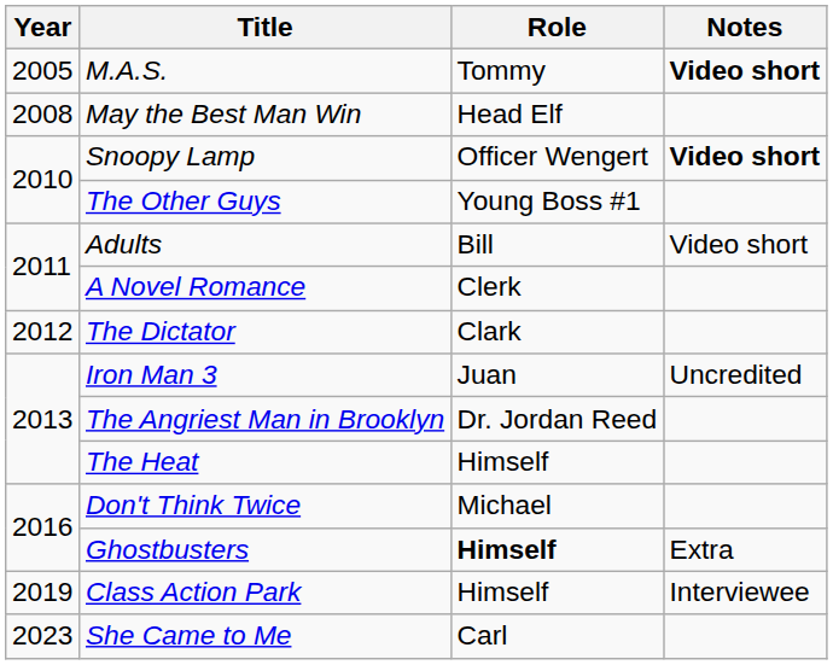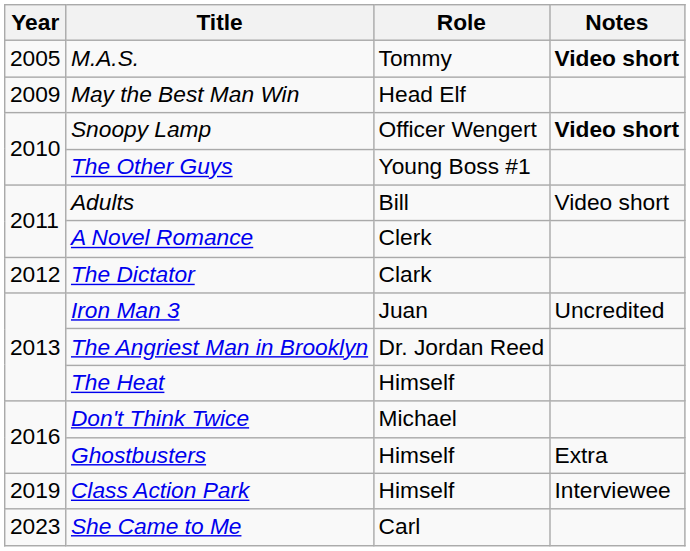 <table class="wikitable sortable plainrowheaders">
 <tr>
 <th scope="col">Year</th>
 <th scope="col">Title</th>
 <th scope="col">Role</th>
 <th scope="col" class="unsortable">Notes</th>
 </tr>
 <tr>
 <td>2005</td>
 <td><em>M.A.S.</em></td>
 <td>Tommy</td>
 <td><strong>Video short</strong></td>
 </tr>
 <tr>
-<td>2008</td>
+<td>2009</td>
 <td><em>May the Best Man Win </em></td>
 <td>Head Elf</td>
 <td></td>
 </tr>
 <tr>
 <td rowspan="2">2010</td>
 <td><em>Snoopy Lamp</em></td>
 <td>Officer Wengert</td>
 <td><strong>Video short</strong></td>
 </tr>
 <tr>
 <td><em><a href='#'>The Other Guys</a></em></td>
 <td>Young Boss #1</td>
 <td></td>
 </tr>
 <tr>
 <td rowspan="2">2011</td>
 <td><em>Adults</em></td>
 <td>Bill</td>
 <td>Video short</td>
 </tr>
 <tr>
 <td><em><a href='#'>A Novel Romance</a> </em></td>
 <td>Clerk</td>
 <td></td>
 </tr>
 <tr>
 <td>2012</td>
 <td><em><a href='#'>The Dictator</a></em></td>
 <td>Clark</td>
 <td></td>
 </tr>
 <tr>
 <td rowspan="3">2013</td>
 <td><em><a href='#'>Iron Man 3</a></em></td>
 <td>Juan</td>
 <td>Uncredited</td>
 </tr>
 <tr>
 <td><em><a href='#'>The Angriest Man in Brooklyn</a></em></td>
 <td>Dr. Jordan Reed</td>
 <td></td>
 </tr>
 <tr>
 <td><em><a href='#'>The Heat</a></em></td>
 <td>Himself</td>
 <td></td>
 </tr>
 <tr>
 <td rowspan="2">2016</td>
 <td><em><a href='#'>Don't Think Twice</a></em></td>
 <td>Michael</td>
 <td></td>
 </tr>
 <tr>
 <td><em><a href='#'>Ghostbusters</a></em></td>
-<td><strong>Himself</strong></td>
+<td>Himself</td>
 <td>Extra</td>
 </tr>
 <tr>
 <td>2019</td>
 <td><em><a href='#'>Class Action Park</a></em></td>
 <td>Himself</td>
 <td>Interviewee</td>
 </tr>
 <tr>
 <td>2023</td>
 <td><em><a href='#'>She Came to Me</a></em></td>
 <td>Carl</td>
 <td></td>
 </tr>
 </table>
